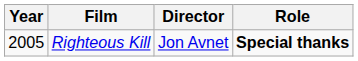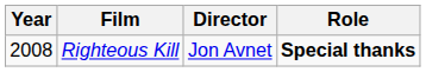 <table class="wikitable">
 <tr>
 <th>Year</th>
 <th>Film</th>
 <th>Director</th>
 <th>Role</th>
 </tr>
 <tr>
-<td>2005</td>
+<td>2008</td>
 <td><em><a href='#'>Righteous Kill</a></em></td>
 <td><a href='#'>Jon Avnet</a></td>
 <td><strong>Special thanks</strong></td>
 </tr>
 </table>
